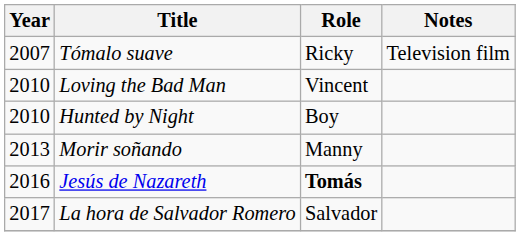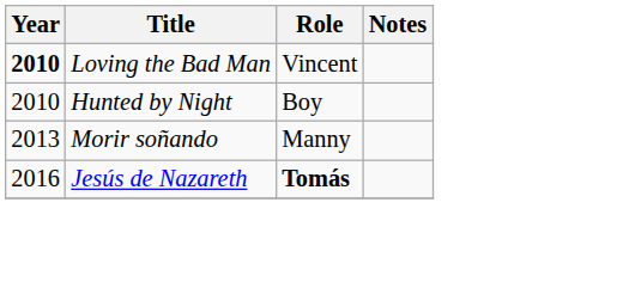 <table class="wikitable sortable">
 <tr>
 <th>Year</th>
 <th>Title</th>
 <th>Role</th>
 <th>Notes</th>
 </tr>
 <tr>
-<td>2007</td>
-<td><em>Tómalo suave</em></td>
-<td>Ricky</td>
-<td>Television film</td>
-</tr>
-<tr>
-<td>2010</td>
+<td><strong>2010</strong></td>
 <td><em>Loving the Bad Man</em></td>
 <td>Vincent</td>
 <td></td>
 </tr>
 <tr>
 <td>2010</td>
 <td><em>Hunted by Night</em></td>
 <td>Boy</td>
 <td></td>
 </tr>
 <tr>
 <td>2013</td>
 <td><em>Morir soñando</em></td>
 <td>Manny</td>
 <td></td>
 </tr>
 <tr>
 <td>2016</td>
 <td><em><a href='#'>Jesús de Nazareth</a></em></td>
 <td><strong>Tomás</strong></td>
 <td></td>
 </tr>
 <tr>
-<td>2017</td>
-<td><em>La hora de Salvador Romero</em></td>
-<td>Salvador</td>
-<td></td>
-</tr>
-<tr>
 </tr>
 </table>
